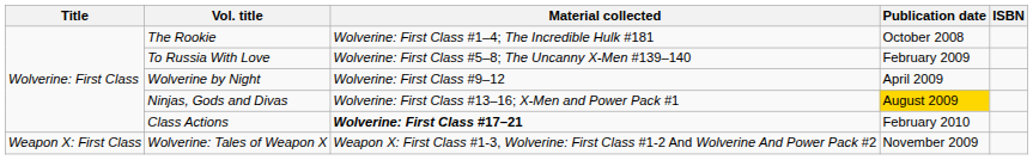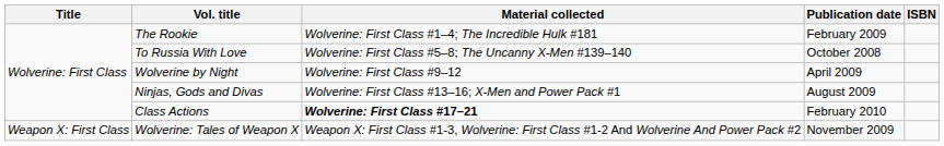 <table class="wikitable">
 <tr>
 <th>Title</th>
 <th>Vol. title</th>
 <th>Material collected</th>
 <th>Publication date</th>
 <th>ISBN</th>
 </tr>
 <tr>
 <td rowspan="5"><em>Wolverine: First Class</em></td>
 <td><em>The Rookie</em></td>
 <td><em>Wolverine: First Class</em> #1–4; <em>The Incredible Hulk</em> #181</td>
-<td>October 2008</td>
+<td>February 2009</td>
 <td></td>
 </tr>
 <tr>
 <td><em>To Russia With Love</em></td>
 <td><em>Wolverine: First Class</em> #5–8; <em>The Uncanny X-Men</em> #139–140</td>
-<td>February 2009</td>
+<td>October 2008</td>
 <td></td>
 </tr>
 <tr>
 <td><em>Wolverine by Night</em></td>
 <td><em>Wolverine: First Class</em> #9–12</td>
 <td>April 2009</td>
 <td></td>
 </tr>
 <tr>
 <td><em>Ninjas, Gods and Divas</em></td>
 <td><em>Wolverine: First Class</em> #13–16; <em>X-Men and Power Pack</em> #1</td>
-<td style="background: gold;">August 2009</td>
+<td>August 2009</td>
 <td></td>
 </tr>
 <tr>
 <td><em>Class Actions</em></td>
 <td><strong><em>Wolverine: First Class</em> #17–21</strong></td>
 <td>February 2010</td>
 <td></td>
 </tr>
 <tr>
 <td><em>Weapon X: First Class</em></td>
 <td><em>Wolverine: Tales of Weapon X</em></td>
 <td><em>Weapon X: First Class</em> #1-3, <em>Wolverine: First Class</em> #1-2 And <em>Wolverine And Power Pack</em> #2</td>
 <td>November 2009</td>
 <td></td>
 </tr>
 </table>
